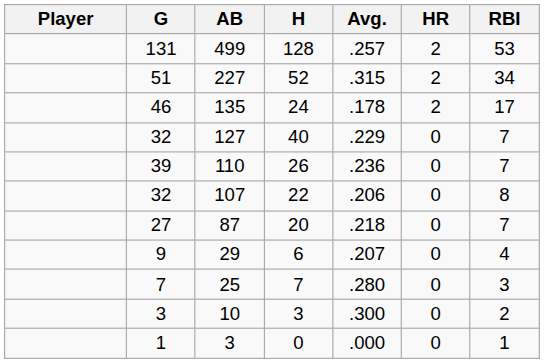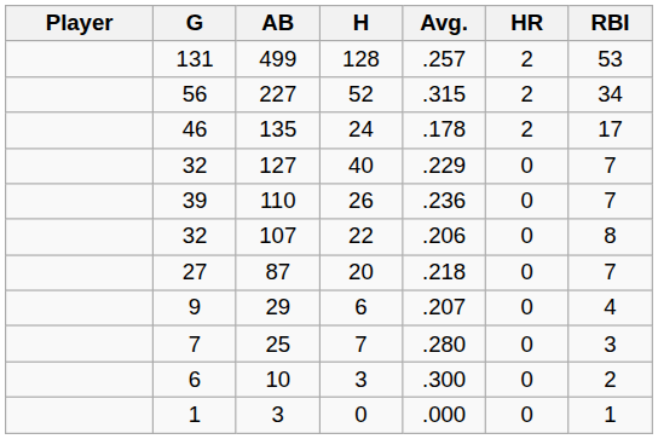 <table class="wikitable sortable">
 <tr>
 <th bgcolor="#DDDDFF" width="16%">Player</th>
 <th bgcolor="#DDDDFF" width="9%">G</th>
 <th bgcolor="#DDDDFF" width="9%">AB</th>
 <th bgcolor="#DDDDFF" width="9%">H</th>
 <th bgcolor="#DDDDFF" width="9%">Avg.</th>
 <th bgcolor="#DDDDFF" width="9%">HR</th>
 <th bgcolor="#DDDDFF" width="9%">RBI</th>
 </tr>
 <tr align="center">
 <td></td>
 <td>131</td>
 <td>499</td>
 <td>128</td>
 <td>.257</td>
 <td>2</td>
 <td>53</td>
 </tr>
 <tr align="center">
 <td></td>
-<td>51</td>
+<td>56</td>
 <td>227</td>
 <td>52</td>
 <td>.315</td>
 <td>2</td>
 <td>34</td>
 </tr>
 <tr align="center">
 <td></td>
 <td>46</td>
 <td>135</td>
 <td>24</td>
 <td>.178</td>
 <td>2</td>
 <td>17</td>
 </tr>
 <tr align="center">
 <td></td>
 <td>32</td>
 <td>127</td>
 <td>40</td>
 <td>.229</td>
 <td>0</td>
 <td>7</td>
 </tr>
 <tr align="center">
 <td></td>
 <td>39</td>
 <td>110</td>
 <td>26</td>
 <td>.236</td>
 <td>0</td>
 <td>7</td>
 </tr>
 <tr align="center">
 <td></td>
 <td>32</td>
 <td>107</td>
 <td>22</td>
 <td>.206</td>
 <td>0</td>
 <td>8</td>
 </tr>
 <tr align="center">
 <td></td>
 <td>27</td>
 <td>87</td>
 <td>20</td>
 <td>.218</td>
 <td>0</td>
 <td>7</td>
 </tr>
 <tr align="center">
 <td></td>
 <td>9</td>
 <td>29</td>
 <td>6</td>
 <td>.207</td>
 <td>0</td>
 <td>4</td>
 </tr>
 <tr align="center">
 <td></td>
 <td>7</td>
 <td>25</td>
 <td>7</td>
 <td>.280</td>
 <td>0</td>
 <td>3</td>
 </tr>
 <tr align="center">
 <td></td>
-<td>3</td>
+<td>6</td>
 <td>10</td>
 <td>3</td>
 <td>.300</td>
 <td>0</td>
 <td>2</td>
 </tr>
 <tr align="center">
 <td></td>
 <td>1</td>
 <td>3</td>
 <td>0</td>
 <td>.000</td>
 <td>0</td>
 <td>1</td>
 </tr>
 </table>
